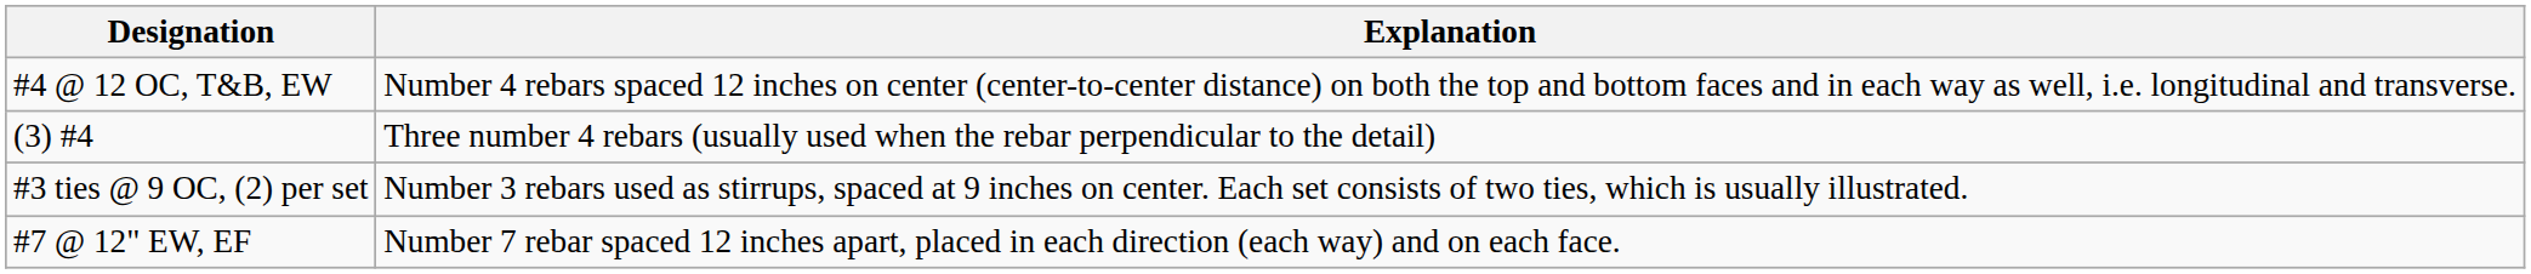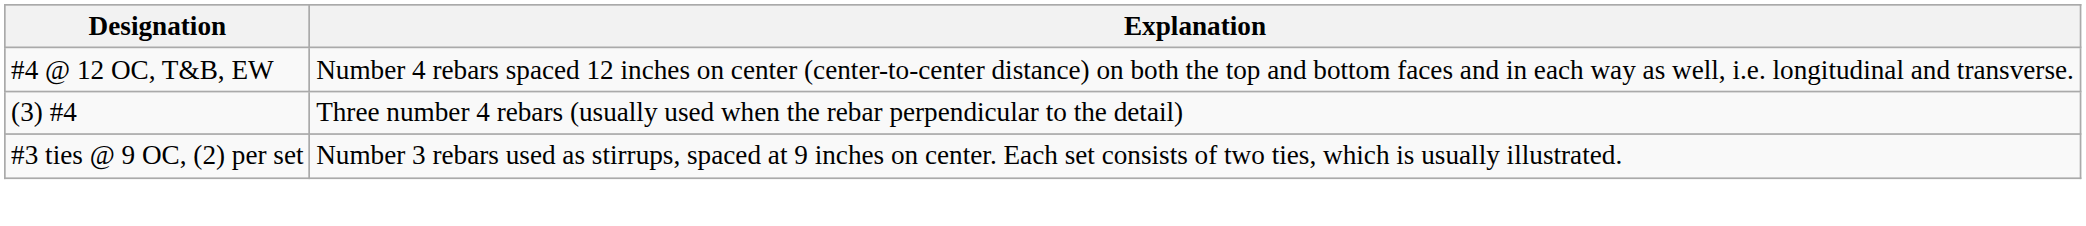 <table class="wikitable">
 <tr>
 <th>Designation</th>
 <th>Explanation</th>
 </tr>
 <tr>
 <td>#4 @ 12 OC, T&B, EW</td>
 <td>Number 4 rebars spaced 12 inches on center (center-to-center distance) on both the top and bottom faces and in each way as well, i.e. longitudinal and transverse.</td>
 </tr>
 <tr>
 <td>(3) #4</td>
 <td>Three number 4 rebars (usually used when the rebar perpendicular to the detail)</td>
 </tr>
 <tr>
 <td>#3 ties @ 9 OC, (2) per set</td>
 <td>Number 3 rebars used as stirrups, spaced at 9 inches on center. Each set consists of two ties, which is usually illustrated.</td>
 </tr>
-<tr>
-<td>#7 @ 12" EW, EF</td>
-<td>Number 7 rebar spaced 12 inches apart, placed in each direction (each way) and on each face.</td>
-</tr>
 </table>
